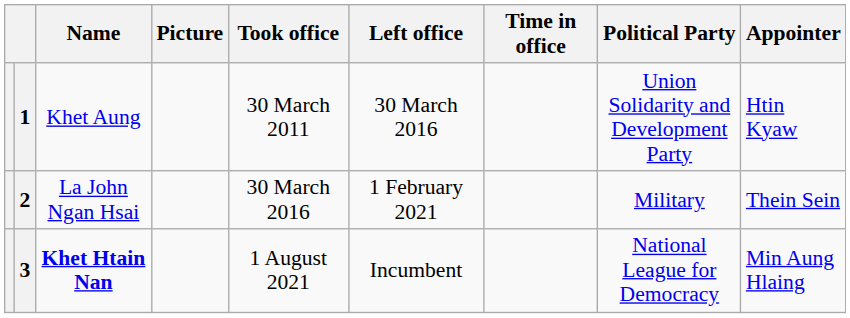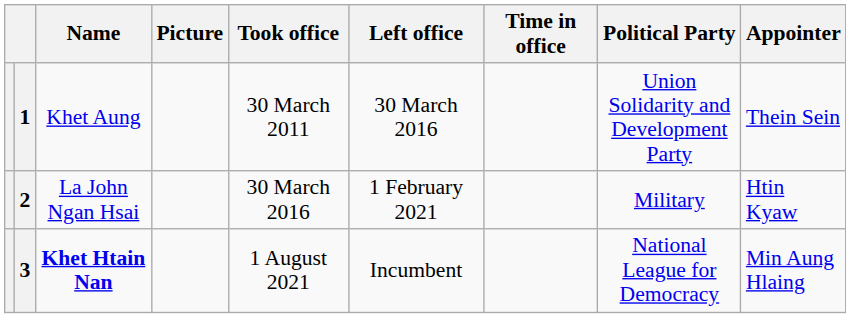 <table class="wikitable" width="100%">
 <tr>
 <th colspan="2" width="1%"></th>
 <th width="20%">Name<br></th>
 <th width="100px">Picture</th>
 <th width="20%">Took office</th>
 <th width="20%">Left office</th>
 <th width="20%">Time in office</th>
 <th width="20%">Political Party</th>
 <th width="20%">Appointer</th>
 </tr>
 <tr>
 <th></th>
 <th style="text-align:center;">1</th>
 <td align=center><a href='#'>Khet Aung</a><br></td>
 <td align=center></td>
 <td align=center>30 March 2011</td>
 <td align=center>30 March 2016</td>
 <td align=center></td>
 <td align=center><a href='#'>Union Solidarity and Development Party</a></td>
-<td><a href='#'>Htin Kyaw</a></td>
+<td><a href='#'>Thein Sein</a></td>
 </tr>
 <tr>
 <th></th>
 <th style="text-align:center;">2</th>
 <td align=center><a href='#'>La John Ngan Hsai</a></td>
 <td align=center></td>
 <td align=center>30 March 2016</td>
 <td align=center>1 February 2021</td>
 <td align=center></td>
 <td align=center><a href='#'>Military</a></td>
-<td><a href='#'>Thein Sein</a></td>
+<td><a href='#'>Htin Kyaw</a></td>
 </tr>
 <tr>
 <th></th>
 <th style="text-align:center;">3</th>
 <td align=center><strong><a href='#'>Khet Htain Nan</a></strong></td>
 <td align=center></td>
 <td align=center>1 August 2021</td>
 <td align=center>Incumbent</td>
 <td align=center></td>
 <td align=center><a href='#'>National League for Democracy</a></td>
 <td><a href='#'>Min Aung Hlaing</a></td>
 </tr>
 </table>
